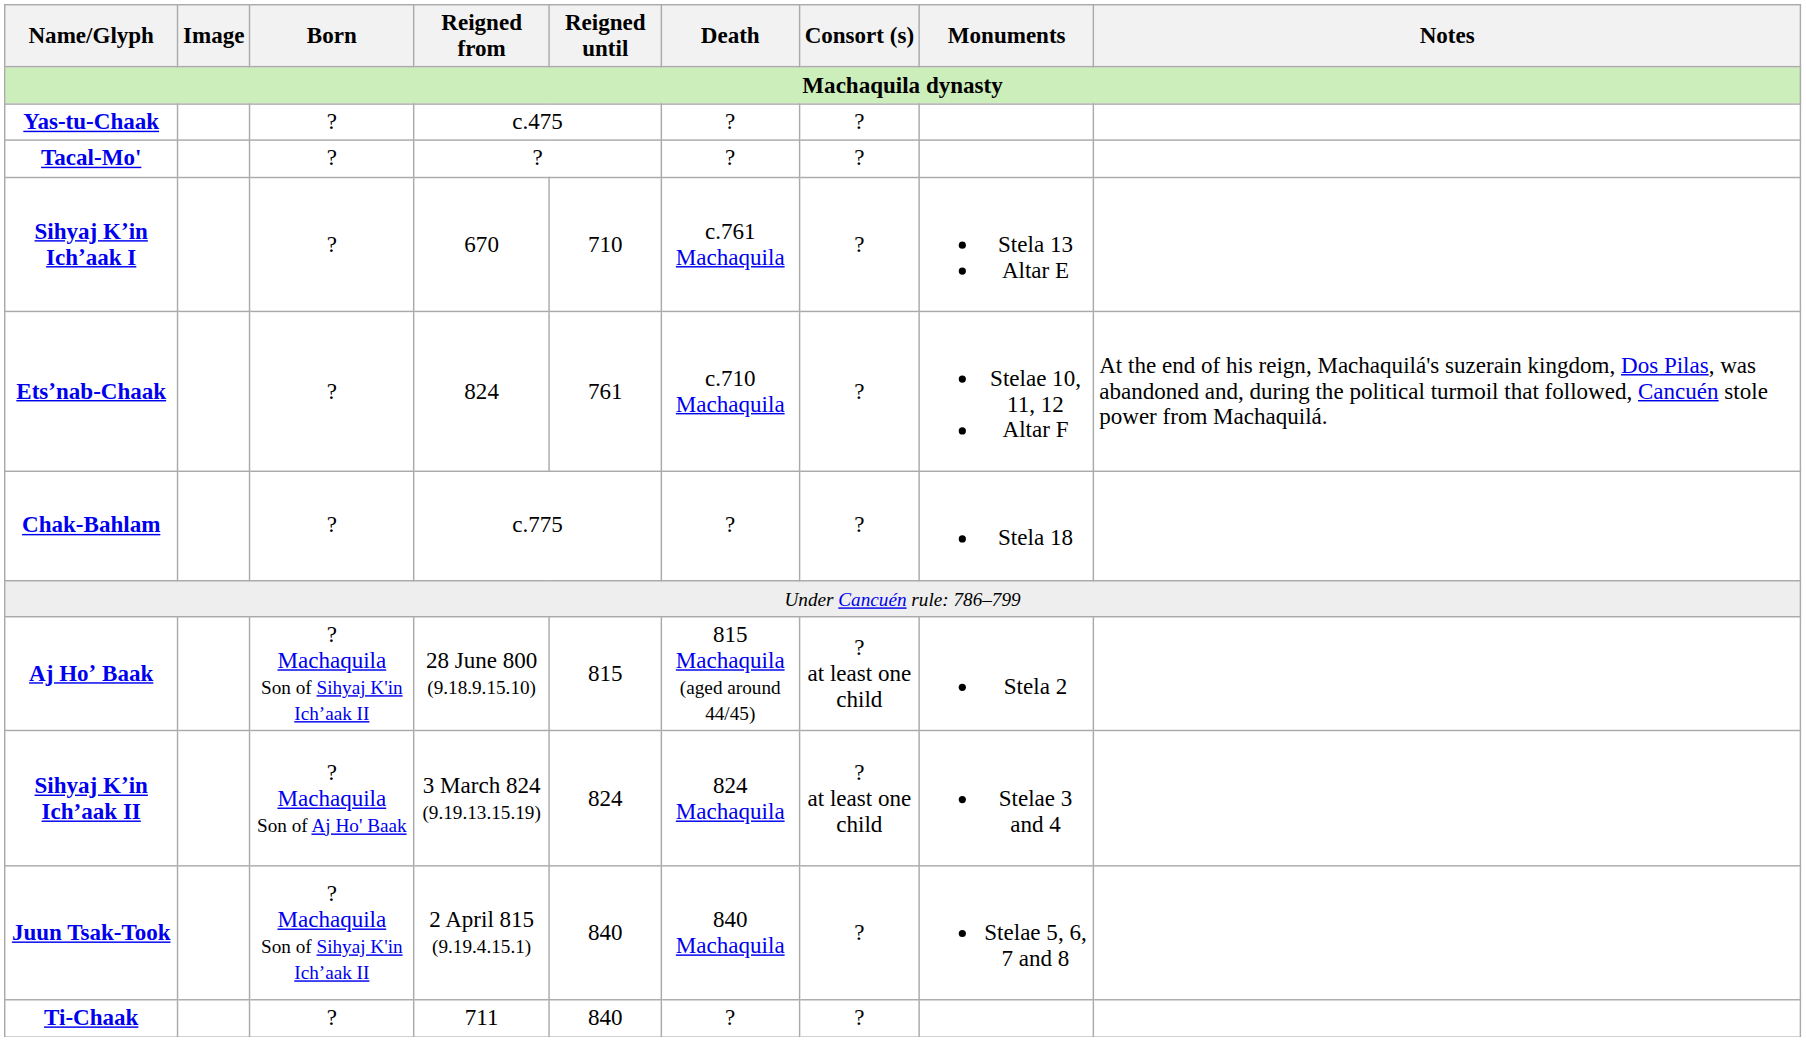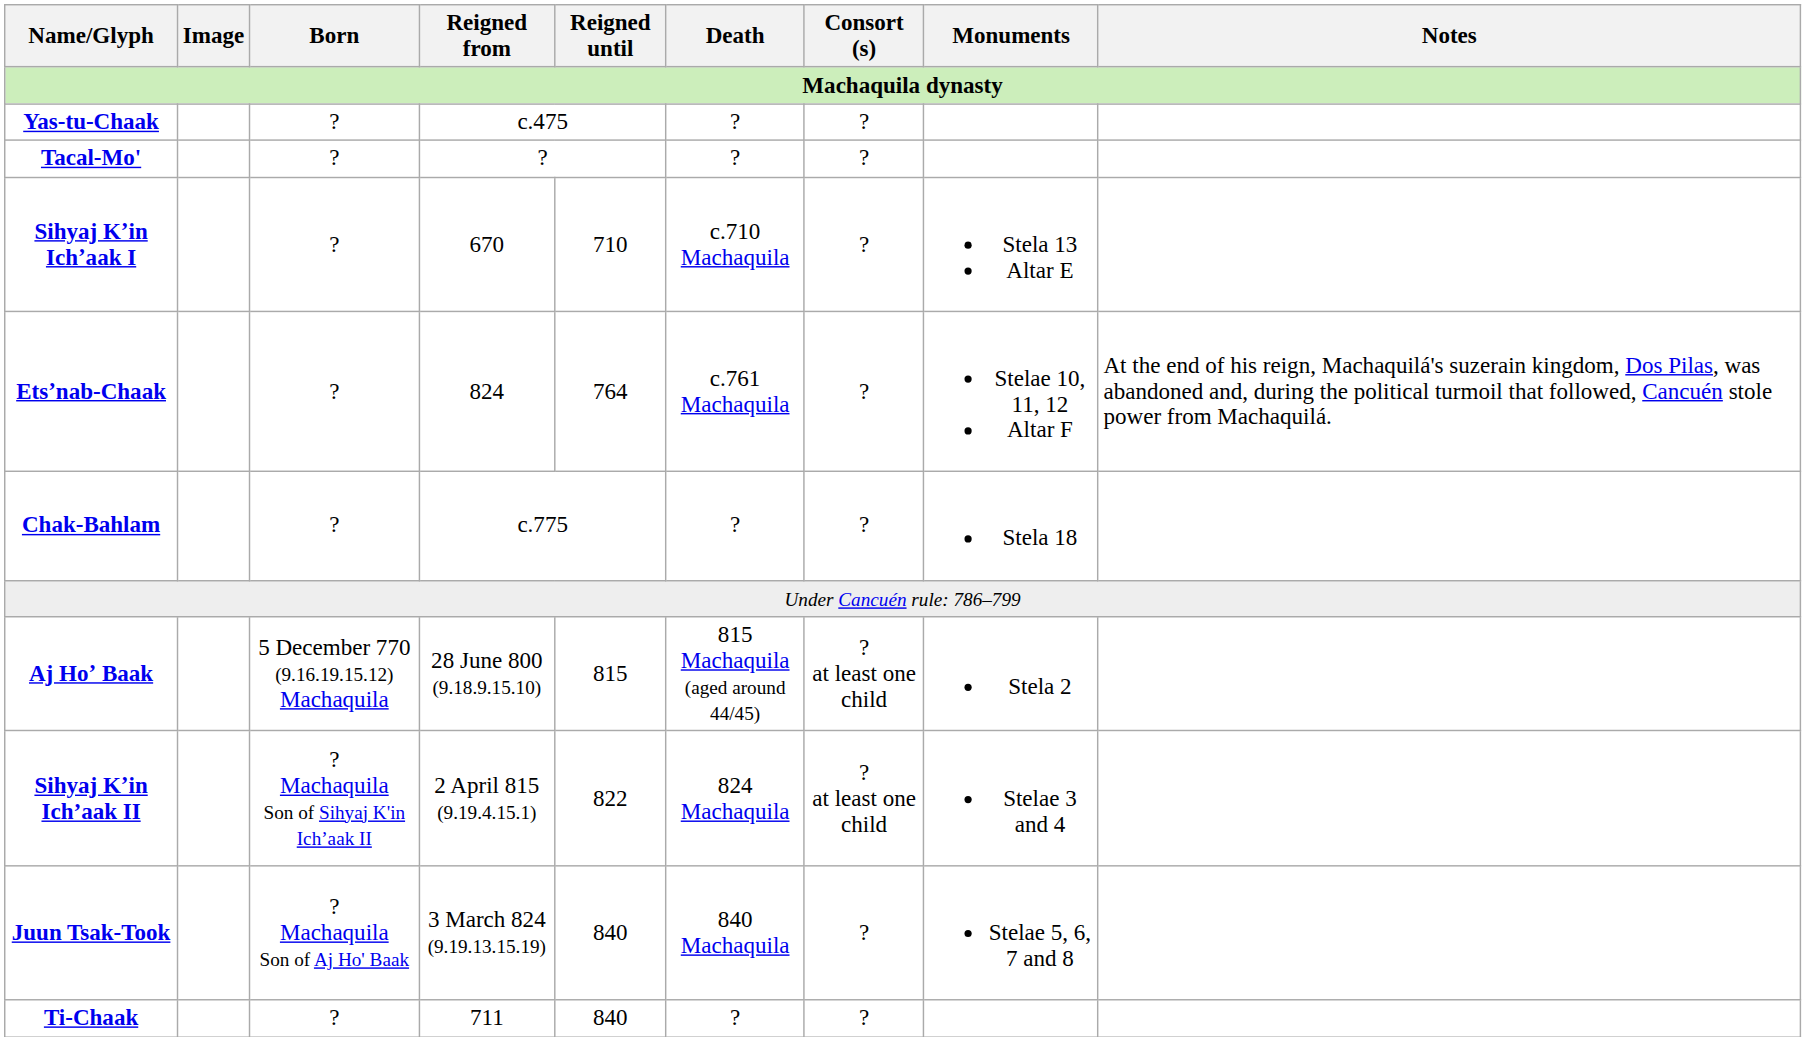 <table class="wikitable">
 <tr>
 <th>Name/Glyph</th>
 <th>Image</th>
 <th>Born</th>
 <th>Reigned from</th>
 <th>Reigned until</th>
 <th>Death</th>
 <th>Consort (s)</th>
 <th>Monuments</th>
 <th>Notes</th>
 </tr>
 <tr bgcolor=#ceb>
 <td align="center" colspan="9"><strong>Machaquila dynasty</strong></td>
 </tr>
 <tr bgcolor=#fff>
 <td align="center"><strong><a href='#'>Yas-tu-Chaak</a></strong></td>
 <td align="center"></td>
 <td align="center">?</td>
 <td align="center" colspan="2">c.475</td>
 <td align="center">?</td>
 <td align="center">?</td>
 <td></td>
 <td></td>
 </tr>
 <tr bgcolor=#fff>
 <td align="center"><strong><a href='#'>Tacal-Mo'</a></strong></td>
 <td align="center"></td>
 <td align="center">?</td>
 <td align="center" colspan="2">?</td>
 <td align="center">?</td>
 <td align="center">?</td>
 <td></td>
 <td></td>
 </tr>
 <tr bgcolor=#fff>
 <td align="center"><strong><a href='#'>Sihyaj Kʼin Ichʼaak I</a></strong></td>
 <td align="center"></td>
 <td align="center">?</td>
 <td align="center">670</td>
 <td align="center">710</td>
-<td align="center">c.761<br><a href='#'>Machaquila</a></td>
+<td align="center">c.710<br><a href='#'>Machaquila</a></td>
 <td align="center">?</td>
 <td align="center"><br><ul><li>Stela 13</li><li>Altar E</li></ul></td>
 <td></td>
 </tr>
 <tr bgcolor=#fff>
 <td align="center"><strong><a href='#'>Etsʼnab-Chaak</a></strong></td>
 <td align="center"></td>
 <td align="center">?</td>
 <td align="center">824</td>
-<td align="center">761</td>
-<td align="center">c.710<br><a href='#'>Machaquila</a></td>
+<td align="center">764</td>
+<td align="center">c.761<br><a href='#'>Machaquila</a></td>
 <td align="center">?</td>
 <td align="center"><br><ul><li>Stelae 10, 11, 12</li><li>Altar F</li></ul></td>
 <td>At the end of his reign, Machaquilá's suzerain kingdom, <a href='#'>Dos Pilas</a>, was abandoned and, during the political turmoil that followed, <a href='#'>Cancuén</a> stole power from Machaquilá.</td>
 </tr>
 <tr bgcolor=#fff>
 <td align="center"><strong><a href='#'>Chak-Bahlam</a></strong></td>
 <td align="center"></td>
 <td align="center">?</td>
 <td align="center" colspan="2">c.775</td>
 <td align="center">?</td>
 <td align="center">?</td>
 <td align="center"><br><ul><li>Stela 18</li></ul></td>
 <td></td>
 </tr>
 <tr bgcolor=#eee>
 <td align="center" colspan="9"><small><em>Under <a href='#'>Cancuén</a> rule: 786–799</em></small></td>
 </tr>
 <tr bgcolor=#fff>
 <td align="center"><strong><a href='#'>Aj Hoʼ Baak</a></strong></td>
 <td align="center"></td>
-<td align="center">?<br><a href='#'>Machaquila</a><br><small>Son of <a href='#'>Sihyaj K'in Ich’aak II</a></small></td>
+<td align="center">5 December 770<br><small>(9.16.19.15.12)</small><br><a href='#'>Machaquila</a></td>
 <td align="center">28 June 800<br><small>(9.18.9.15.10)</small></td>
 <td align="center">815</td>
 <td align="center">815<br><a href='#'>Machaquila</a><br><small>(aged around 44/45)</small></td>
 <td align="center">?<br>at least one child</td>
 <td align="center"><br><ul><li>Stela 2</li></ul></td>
 <td></td>
 </tr>
 <tr bgcolor=#fff>
 <td align="center"><strong><a href='#'>Sihyaj Kʼin Ich’aak II</a></strong></td>
 <td align="center"></td>
-<td align="center">?<br><a href='#'>Machaquila</a><br><small>Son of <a href='#'>Aj Ho' Baak</a></small></td>
-<td align="center">3 March 824<br><small>(9.19.13.15.19)</small></td>
-<td align="center">824</td>
+<td align="center">?<br><a href='#'>Machaquila</a><br><small>Son of <a href='#'>Sihyaj K'in Ich’aak II</a></small></td>
+<td align="center">2 April 815<br><small>(9.19.4.15.1)</small></td>
+<td align="center">822</td>
 <td align="center">824<br><a href='#'>Machaquila</a></td>
 <td align="center">?<br>at least one child</td>
 <td align="center"><br><ul><li>Stelae 3 and 4</li></ul></td>
 <td></td>
 </tr>
 <tr bgcolor=#fff>
 <td align="center"><strong><a href='#'>Juun Tsak-Took</a></strong></td>
 <td align="center"></td>
-<td align="center">?<br><a href='#'>Machaquila</a><br><small>Son of <a href='#'>Sihyaj K'in Ich’aak II</a></small></td>
-<td align="center">2 April 815<br><small>(9.19.4.15.1)</small></td>
+<td align="center">?<br><a href='#'>Machaquila</a><br><small>Son of <a href='#'>Aj Ho' Baak</a></small></td>
+<td align="center">3 March 824<br><small>(9.19.13.15.19)</small></td>
 <td align="center">840</td>
 <td align="center">840<br><a href='#'>Machaquila</a></td>
 <td align="center">?</td>
 <td align="center"><br><ul><li>Stelae 5, 6, 7 and 8</li></ul></td>
 <td></td>
 </tr>
 <tr bgcolor=#fff>
 <td align="center"><strong><a href='#'>Ti-Chaak</a></strong></td>
 <td align="center"></td>
 <td align="center">?</td>
 <td align="center">711</td>
 <td align="center">840</td>
 <td align="center">?</td>
 <td align="center">?</td>
 <td></td>
 <td></td>
 </tr>
 </table>
